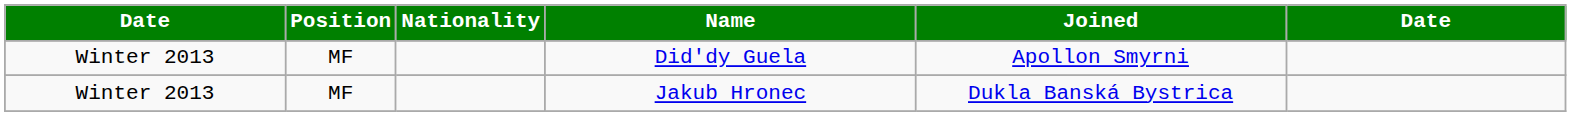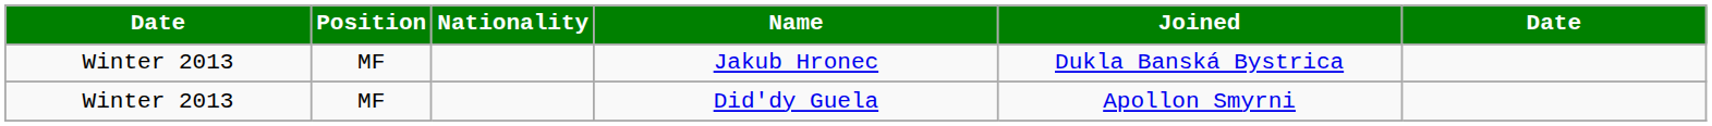 <table class="wikitable"  style="text-align:center; font-size:90%; ">
 <tr>
 <th style="background:green; color:white; width:150px;">Date</th>
 <th style="background: green; color:white; width:50px;">Position</th>
 <th style="background: green; color:white; width:50px;">Nationality</th>
 <th style="background: green; color:white; width:200px;">Name</th>
 <th style="background: green; color:white; width:200px;">Joined</th>
 <th style="background: green; color:white; width:150px;">Date</th>
 </tr>
 <tr>
 <td>Winter 2013</td>
 <td>MF</td>
 <td></td>
-<td><a href='#'>Did'dy Guela</a></td>
-<td><a href='#'>Apollon Smyrni</a></td>
+<td><a href='#'>Jakub Hronec</a></td>
+<td><a href='#'>Dukla Banská Bystrica</a></td>
 <td></td>
 </tr>
 <tr>
 <td>Winter 2013</td>
 <td>MF</td>
 <td></td>
-<td><a href='#'>Jakub Hronec</a></td>
-<td><a href='#'>Dukla Banská Bystrica</a></td>
+<td><a href='#'>Did'dy Guela</a></td>
+<td><a href='#'>Apollon Smyrni</a></td>
 <td></td>
 </tr>
 </table>
